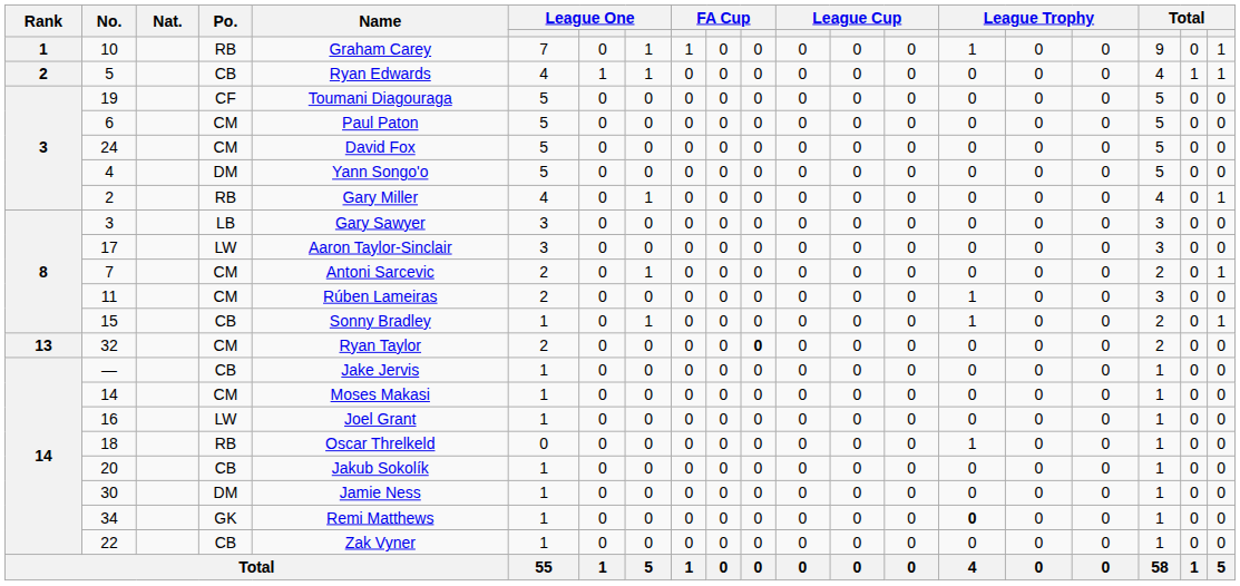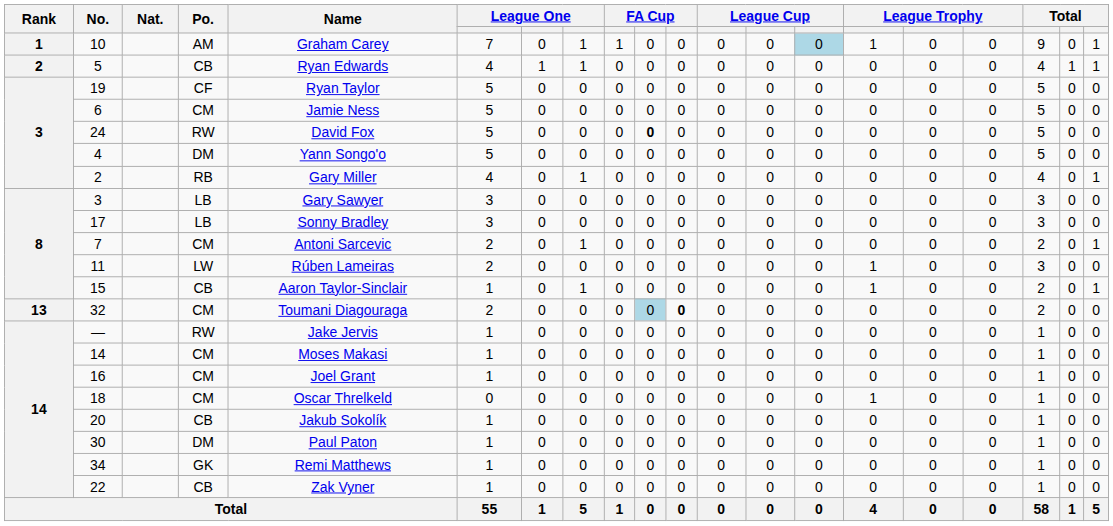 <table class="wikitable" style="text-align:center; font-size:95%; width:95%;">
 <tr>
 <th rowspan=2>Rank</th>
 <th rowspan=2>No.</th>
 <th rowspan=2>Nat.</th>
 <th rowspan=2>Po.</th>
 <th rowspan=2>Name</th>
 <th colspan=3><a href='#'>League One</a></th>
 <th colspan=3><a href='#'>FA Cup</a></th>
 <th colspan=3><a href='#'>League Cup</a></th>
 <th colspan=3><a href='#'>League Trophy</a></th>
 <th colspan=3>Total</th>
 </tr>
 <tr>
 <th></th>
 <th></th>
 <th></th>
 <th></th>
 <th></th>
 <th></th>
 <th></th>
 <th></th>
 <th></th>
 <th></th>
 <th></th>
 <th></th>
 <th></th>
 <th></th>
 <th></th>
 </tr>
 <tr>
 <th rowspan=1>1</th>
 <td>10</td>
 <td></td>
-<td>RB</td>
+<td>AM</td>
 <td><a href='#'>Graham Carey</a></td>
 <td>7</td>
 <td>0</td>
 <td>1</td>
 <td>1</td>
 <td>0</td>
 <td>0</td>
 <td>0</td>
 <td>0</td>
-<td>0</td>
+<td style="background: lightblue;">0</td>
 <td>1</td>
 <td>0</td>
 <td>0</td>
 <td>9</td>
 <td>0</td>
 <td>1</td>
 </tr>
 <tr>
 <th rowspan=1>2</th>
 <td>5</td>
 <td></td>
 <td>CB</td>
 <td><a href='#'>Ryan Edwards</a></td>
 <td>4</td>
 <td>1</td>
 <td>1</td>
 <td>0</td>
 <td>0</td>
 <td>0</td>
 <td>0</td>
 <td>0</td>
 <td>0</td>
 <td>0</td>
 <td>0</td>
 <td>0</td>
 <td>4</td>
 <td>1</td>
 <td>1</td>
 </tr>
 <tr>
 <th rowspan=5>3</th>
 <td>19</td>
 <td></td>
 <td>CF</td>
-<td><a href='#'>Toumani Diagouraga</a></td>
+<td><a href='#'>Ryan Taylor</a></td>
 <td>5</td>
 <td>0</td>
 <td>0</td>
 <td>0</td>
 <td>0</td>
 <td>0</td>
 <td>0</td>
 <td>0</td>
 <td>0</td>
 <td>0</td>
 <td>0</td>
 <td>0</td>
 <td>5</td>
 <td>0</td>
 <td>0</td>
 </tr>
 <tr>
 <td>6</td>
 <td></td>
 <td>CM</td>
-<td><a href='#'>Paul Paton</a></td>
+<td><a href='#'>Jamie Ness</a></td>
 <td>5</td>
 <td>0</td>
 <td>0</td>
 <td>0</td>
 <td>0</td>
 <td>0</td>
 <td>0</td>
 <td>0</td>
 <td>0</td>
 <td>0</td>
 <td>0</td>
 <td>0</td>
 <td>5</td>
 <td>0</td>
 <td>0</td>
 </tr>
 <tr>
 <td>24</td>
 <td></td>
-<td>CM</td>
+<td>RW</td>
 <td><a href='#'>David Fox</a></td>
 <td>5</td>
 <td>0</td>
 <td>0</td>
 <td>0</td>
-<td>0</td>
+<td><strong>0</strong></td>
 <td>0</td>
 <td>0</td>
 <td>0</td>
 <td>0</td>
 <td>0</td>
 <td>0</td>
 <td>0</td>
 <td>5</td>
 <td>0</td>
 <td>0</td>
 </tr>
 <tr>
 <td>4</td>
 <td></td>
 <td>DM</td>
 <td><a href='#'>Yann Songo'o</a></td>
 <td>5</td>
 <td>0</td>
 <td>0</td>
 <td>0</td>
 <td>0</td>
 <td>0</td>
 <td>0</td>
 <td>0</td>
 <td>0</td>
 <td>0</td>
 <td>0</td>
 <td>0</td>
 <td>5</td>
 <td>0</td>
 <td>0</td>
 </tr>
 <tr>
 <td>2</td>
 <td></td>
 <td>RB</td>
 <td><a href='#'>Gary Miller</a></td>
 <td>4</td>
 <td>0</td>
 <td>1</td>
 <td>0</td>
 <td>0</td>
 <td>0</td>
 <td>0</td>
 <td>0</td>
 <td>0</td>
 <td>0</td>
 <td>0</td>
 <td>0</td>
 <td>4</td>
 <td>0</td>
 <td>1</td>
 </tr>
 <tr>
 <th rowspan=5>8</th>
 <td>3</td>
 <td></td>
 <td>LB</td>
 <td><a href='#'>Gary Sawyer</a></td>
 <td>3</td>
 <td>0</td>
 <td>0</td>
 <td>0</td>
 <td>0</td>
 <td>0</td>
 <td>0</td>
 <td>0</td>
 <td>0</td>
 <td>0</td>
 <td>0</td>
 <td>0</td>
 <td>3</td>
 <td>0</td>
 <td>0</td>
 </tr>
 <tr>
 <td>17</td>
 <td></td>
-<td>LW</td>
-<td><a href='#'>Aaron Taylor-Sinclair</a></td>
+<td>LB</td>
+<td><a href='#'>Sonny Bradley</a></td>
 <td>3</td>
 <td>0</td>
 <td>0</td>
 <td>0</td>
 <td>0</td>
 <td>0</td>
 <td>0</td>
 <td>0</td>
 <td>0</td>
 <td>0</td>
 <td>0</td>
 <td>0</td>
 <td>3</td>
 <td>0</td>
 <td>0</td>
 </tr>
 <tr>
 <td>7</td>
 <td></td>
 <td>CM</td>
 <td><a href='#'>Antoni Sarcevic</a></td>
 <td>2</td>
 <td>0</td>
 <td>1</td>
 <td>0</td>
 <td>0</td>
 <td>0</td>
 <td>0</td>
 <td>0</td>
 <td>0</td>
 <td>0</td>
 <td>0</td>
 <td>0</td>
 <td>2</td>
 <td>0</td>
 <td>1</td>
 </tr>
 <tr>
 <td>11</td>
 <td></td>
-<td>CM</td>
+<td>LW</td>
 <td><a href='#'>Rúben Lameiras</a></td>
 <td>2</td>
 <td>0</td>
 <td>0</td>
 <td>0</td>
 <td>0</td>
 <td>0</td>
 <td>0</td>
 <td>0</td>
 <td>0</td>
 <td>1</td>
 <td>0</td>
 <td>0</td>
 <td>3</td>
 <td>0</td>
 <td>0</td>
 </tr>
 <tr>
 <td>15</td>
 <td></td>
 <td>CB</td>
-<td><a href='#'>Sonny Bradley</a></td>
+<td><a href='#'>Aaron Taylor-Sinclair</a></td>
 <td>1</td>
 <td>0</td>
 <td>1</td>
 <td>0</td>
 <td>0</td>
 <td>0</td>
 <td>0</td>
 <td>0</td>
 <td>0</td>
 <td>1</td>
 <td>0</td>
 <td>0</td>
 <td>2</td>
 <td>0</td>
 <td>1</td>
 </tr>
 <tr>
 <th rowspan=1>13</th>
 <td>32</td>
 <td></td>
 <td>CM</td>
-<td><a href='#'>Ryan Taylor</a></td>
+<td><a href='#'>Toumani Diagouraga</a></td>
 <td>2</td>
 <td>0</td>
 <td>0</td>
 <td>0</td>
-<td>0</td>
+<td style="background: lightblue;">0</td>
 <td><strong>0</strong></td>
 <td>0</td>
 <td>0</td>
 <td>0</td>
 <td>0</td>
 <td>0</td>
 <td>0</td>
 <td>2</td>
 <td>0</td>
 <td>0</td>
 </tr>
 <tr>
 <th rowspan=8>14</th>
 <td>—</td>
 <td></td>
-<td>CB</td>
+<td>RW</td>
 <td><a href='#'>Jake Jervis</a></td>
 <td>1</td>
 <td>0</td>
 <td>0</td>
 <td>0</td>
 <td>0</td>
 <td>0</td>
 <td>0</td>
 <td>0</td>
 <td>0</td>
 <td>0</td>
 <td>0</td>
 <td>0</td>
 <td>1</td>
 <td>0</td>
 <td>0</td>
 </tr>
 <tr>
 <td>14</td>
 <td></td>
 <td>CM</td>
 <td><a href='#'>Moses Makasi</a></td>
 <td>1</td>
 <td>0</td>
 <td>0</td>
 <td>0</td>
 <td>0</td>
 <td>0</td>
 <td>0</td>
 <td>0</td>
 <td>0</td>
 <td>0</td>
 <td>0</td>
 <td>0</td>
 <td>1</td>
 <td>0</td>
 <td>0</td>
 </tr>
 <tr>
 <td>16</td>
 <td></td>
-<td>LW</td>
+<td>CM</td>
 <td><a href='#'>Joel Grant</a></td>
 <td>1</td>
 <td>0</td>
 <td>0</td>
 <td>0</td>
 <td>0</td>
 <td>0</td>
 <td>0</td>
 <td>0</td>
 <td>0</td>
 <td>0</td>
 <td>0</td>
 <td>0</td>
 <td>1</td>
 <td>0</td>
 <td>0</td>
 </tr>
 <tr>
 <td>18</td>
 <td></td>
-<td>RB</td>
+<td>CM</td>
 <td><a href='#'>Oscar Threlkeld</a></td>
 <td>0</td>
 <td>0</td>
 <td>0</td>
 <td>0</td>
 <td>0</td>
 <td>0</td>
 <td>0</td>
 <td>0</td>
 <td>0</td>
 <td>1</td>
 <td>0</td>
 <td>0</td>
 <td>1</td>
 <td>0</td>
 <td>0</td>
 </tr>
 <tr>
 <td>20</td>
 <td></td>
 <td>CB</td>
 <td><a href='#'>Jakub Sokolík</a></td>
 <td>1</td>
 <td>0</td>
 <td>0</td>
 <td>0</td>
 <td>0</td>
 <td>0</td>
 <td>0</td>
 <td>0</td>
 <td>0</td>
 <td>0</td>
 <td>0</td>
 <td>0</td>
 <td>1</td>
 <td>0</td>
 <td>0</td>
 </tr>
 <tr>
 <td>30</td>
 <td></td>
 <td>DM</td>
-<td><a href='#'>Jamie Ness</a></td>
+<td><a href='#'>Paul Paton</a></td>
 <td>1</td>
 <td>0</td>
 <td>0</td>
 <td>0</td>
 <td>0</td>
 <td>0</td>
 <td>0</td>
 <td>0</td>
 <td>0</td>
 <td>0</td>
 <td>0</td>
 <td>0</td>
 <td>1</td>
 <td>0</td>
 <td>0</td>
 </tr>
 <tr>
 <td>34</td>
 <td></td>
 <td>GK</td>
 <td><a href='#'>Remi Matthews</a></td>
 <td>1</td>
 <td>0</td>
 <td>0</td>
 <td>0</td>
 <td>0</td>
 <td>0</td>
 <td>0</td>
 <td>0</td>
 <td>0</td>
-<td><strong>0</strong></td>
+<td>0</td>
 <td>0</td>
 <td>0</td>
 <td>1</td>
 <td>0</td>
 <td>0</td>
 </tr>
 <tr>
 <td>22</td>
 <td></td>
 <td>CB</td>
 <td><a href='#'>Zak Vyner</a></td>
 <td>1</td>
 <td>0</td>
 <td>0</td>
 <td>0</td>
 <td>0</td>
 <td>0</td>
 <td>0</td>
 <td>0</td>
 <td>0</td>
 <td>0</td>
 <td>0</td>
 <td>0</td>
 <td>1</td>
 <td>0</td>
 <td>0</td>
 </tr>
 <tr>
 <th colspan=5>Total</th>
 <th>55</th>
 <th>1</th>
 <th>5</th>
 <th>1</th>
 <th>0</th>
 <th>0</th>
 <th>0</th>
 <th>0</th>
 <th>0</th>
 <th>4</th>
 <th>0</th>
 <th>0</th>
 <th>58</th>
 <th>1</th>
 <th>5</th>
 </tr>
 </table>
